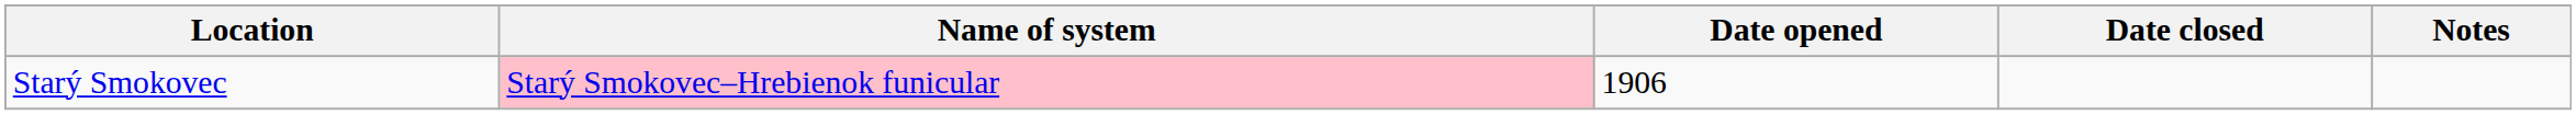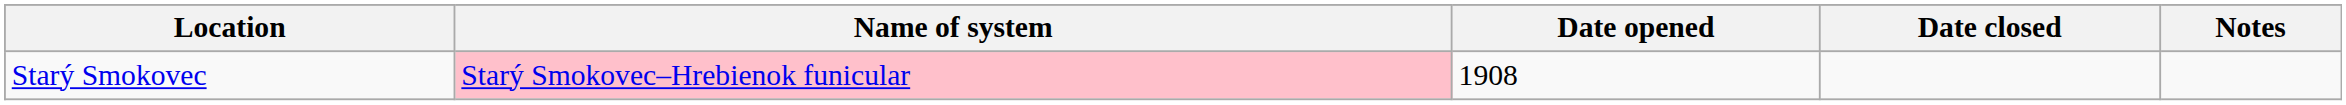 <table class="wikitable" width=100%>
 <tr>
 <th>Location</th>
 <th>Name of system</th>
 <th>Date opened</th>
 <th>Date closed</th>
 <th>Notes</th>
 </tr>
 <tr>
 <td><a href='#'>Starý Smokovec</a></td>
 <td style="background: pink;"><a href='#'>Starý Smokovec–Hrebienok funicular</a></td>
-<td>1906</td>
+<td>1908</td>
 <td></td>
 <td></td>
 </tr>
 </table>
